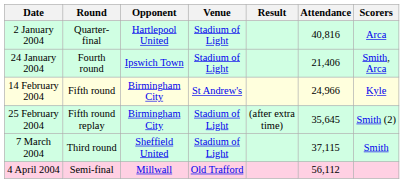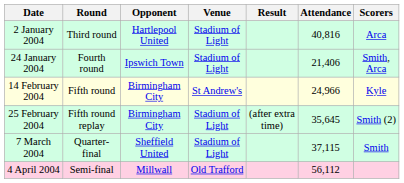 <table class="wikitable sortable" style="font-size:100%; text-align:center">
 <tr>
 <th>Date</th>
 <th>Round</th>
 <th>Opponent</th>
 <th>Venue</th>
 <th>Result</th>
 <th>Attendance</th>
 <th>Scorers</th>
 </tr>
 <tr style="background-color: #d0ffe3;">
 <td>2 January 2004</td>
-<td>Quarter-final</td>
+<td>Third round</td>
 <td><a href='#'>Hartlepool United</a></td>
 <td><a href='#'>Stadium of Light</a></td>
 <td></td>
 <td>40,816</td>
 <td><a href='#'>Arca</a></td>
 </tr>
 <tr style="background-color: #d0ffe3;">
 <td>24 January 2004</td>
 <td>Fourth round</td>
 <td><a href='#'>Ipswich Town</a></td>
 <td><a href='#'>Stadium of Light</a></td>
 <td></td>
 <td>21,406</td>
 <td><a href='#'>Smith</a>, <a href='#'>Arca</a></td>
 </tr>
 <tr style="background-color: #ffffdd;">
 <td>14 February 2004</td>
 <td>Fifth round</td>
 <td><a href='#'>Birmingham City</a></td>
 <td><a href='#'>St Andrew's</a></td>
 <td></td>
 <td>24,966</td>
 <td><a href='#'>Kyle</a></td>
 </tr>
 <tr style="background-color: #d0ffe3;">
 <td>25 February 2004</td>
 <td>Fifth round replay</td>
 <td><a href='#'>Birmingham City</a></td>
 <td><a href='#'>Stadium of Light</a></td>
 <td> (after extra time)</td>
 <td>35,645</td>
 <td><a href='#'>Smith</a> (2)</td>
 </tr>
 <tr style="background-color: #d0ffe3;">
 <td>7 March 2004</td>
-<td>Third round</td>
+<td>Quarter-final</td>
 <td><a href='#'>Sheffield United</a></td>
 <td><a href='#'>Stadium of Light</a></td>
 <td></td>
 <td>37,115</td>
 <td><a href='#'>Smith</a></td>
 </tr>
 <tr style="background-color: #ffd0e3;">
 <td>4 April 2004</td>
 <td>Semi-final</td>
 <td><a href='#'>Millwall</a></td>
 <td><a href='#'>Old Trafford</a></td>
 <td></td>
 <td>56,112</td>
 <td></td>
 </tr>
 </table>
